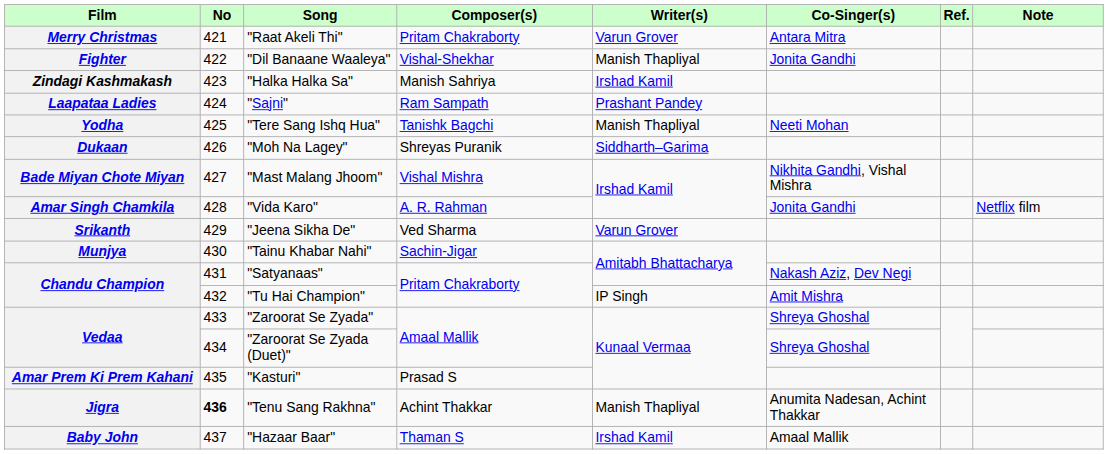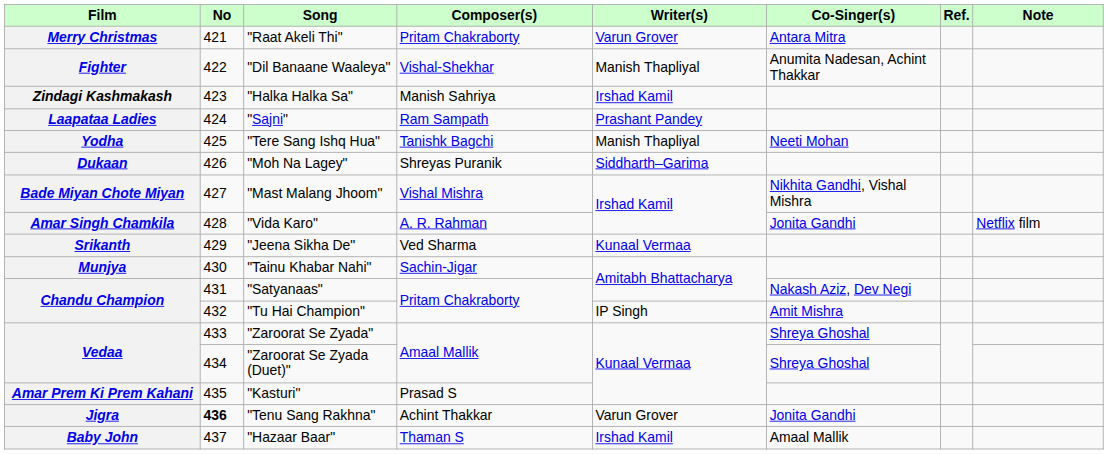 <table class="wikitable plainrowheaders" style="width:100%;" textcolor:#000;">
 <tr style="background:#cfc; text-align:center;">
 <td scope="col" style="width:18%;"><strong>Film</strong></td>
 <td scope="col" style="width:4%;"><strong>No</strong></td>
 <td scope="col" style="width:14%;"><strong>Song</strong></td>
 <td scope="col" style="width:18%;"><strong>Composer(s)</strong></td>
 <td scope="col" style="width:16%;"><strong>Writer(s)</strong></td>
 <td scope="col" style="width:16%;"><strong>Co-Singer(s)</strong></td>
 <td scope="col" style="width:2%;"><strong>Ref.</strong></td>
 <td scope="col" style="width:12%;"><strong>Note</strong></td>
 </tr>
 <tr>
 <th scope="row"><em><a href='#'>Merry Christmas</a></em></th>
 <td>421</td>
 <td>"Raat Akeli Thi"</td>
 <td><a href='#'>Pritam Chakraborty</a></td>
 <td><a href='#'>Varun Grover</a></td>
 <td><a href='#'>Antara Mitra</a></td>
 <td></td>
 <td></td>
 </tr>
 <tr>
 <th scope="row"><em><a href='#'>Fighter</a></em></th>
 <td>422</td>
 <td>"Dil Banaane Waaleya"</td>
 <td><a href='#'>Vishal-Shekhar</a></td>
 <td>Manish Thapliyal</td>
-<td><a href='#'>Jonita Gandhi</a></td>
+<td>Anumita Nadesan, Achint Thakkar</td>
 <td></td>
 <td></td>
 </tr>
 <tr>
 <th scope="row"><em>Zindagi Kashmakash</em></th>
 <td>423</td>
 <td>"Halka Halka Sa"</td>
 <td>Manish Sahriya</td>
 <td><a href='#'>Irshad Kamil</a></td>
 <td></td>
 <td></td>
 <td></td>
 </tr>
 <tr>
 <th scope="row"><em><a href='#'>Laapataa Ladies</a></em></th>
 <td>424</td>
 <td>"<a href='#'>Sajni</a>"</td>
 <td><a href='#'>Ram Sampath</a></td>
 <td><a href='#'>Prashant Pandey</a></td>
 <td></td>
 <td></td>
 <td></td>
 </tr>
 <tr>
 <th scope="row"><a href='#'><em>Yodha</em></a></th>
 <td>425</td>
 <td>"Tere Sang Ishq Hua"</td>
 <td><a href='#'>Tanishk Bagchi</a></td>
 <td>Manish Thapliyal</td>
 <td><a href='#'>Neeti Mohan</a></td>
 <td></td>
 <td></td>
 </tr>
 <tr>
 <th scope="row"><em><a href='#'>Dukaan</a></em></th>
 <td>426</td>
 <td>"Moh Na Lagey"</td>
 <td>Shreyas Puranik</td>
 <td><a href='#'>Siddharth–Garima</a></td>
 <td></td>
 <td></td>
 <td></td>
 </tr>
 <tr>
 <th scope="row"><em><a href='#'>Bade Miyan Chote Miyan</a></em></th>
 <td>427</td>
 <td>"Mast Malang Jhoom"</td>
 <td><a href='#'>Vishal Mishra</a></td>
 <td rowspan="2"><a href='#'>Irshad Kamil</a></td>
 <td><a href='#'>Nikhita Gandhi</a>, Vishal Mishra</td>
 <td></td>
 <td></td>
 </tr>
 <tr>
 <th scope="row"><em><a href='#'>Amar Singh Chamkila</a></em></th>
 <td>428</td>
 <td>"Vida Karo"</td>
 <td><a href='#'>A. R. Rahman</a></td>
 <td><a href='#'>Jonita Gandhi</a></td>
 <td></td>
 <td><a href='#'>Netflix</a> film</td>
 </tr>
 <tr>
 <th scope="row"><em><a href='#'>Srikanth</a></em></th>
 <td>429</td>
 <td>"Jeena Sikha De"</td>
 <td>Ved Sharma</td>
-<td><a href='#'>Varun Grover</a></td>
+<td><a href='#'>Kunaal Vermaa</a></td>
 <td></td>
 <td></td>
 <td></td>
 </tr>
 <tr>
 <th scope="row"><em><a href='#'>Munjya</a></em></th>
 <td>430</td>
 <td>"Tainu Khabar Nahi"</td>
 <td><a href='#'>Sachin-Jigar</a></td>
 <td rowspan=2><a href='#'>Amitabh Bhattacharya</a></td>
 <td></td>
 <td></td>
 <td></td>
 </tr>
 <tr>
 <th scope="row" rowspan=2><em><a href='#'>Chandu Champion</a></em></th>
 <td>431</td>
 <td>"Satyanaas"</td>
 <td rowspan=2><a href='#'>Pritam Chakraborty</a></td>
 <td><a href='#'>Nakash Aziz</a>, <a href='#'>Dev Negi</a></td>
 <td></td>
 <td></td>
 </tr>
 <tr>
 <td>432</td>
 <td>"Tu Hai Champion"</td>
 <td>IP Singh</td>
 <td><a href='#'>Amit Mishra</a></td>
 <td></td>
 <td></td>
 </tr>
 <tr>
 <th scope="row" rowspan=2><em><a href='#'>Vedaa</a></em></th>
 <td>433</td>
 <td>"Zaroorat Se Zyada"</td>
 <td rowspan=2><a href='#'>Amaal Mallik</a></td>
 <td rowspan="3"><a href='#'>Kunaal Vermaa</a></td>
 <td><a href='#'>Shreya Ghoshal</a></td>
 <td rowspan="2"></td>
 <td></td>
 </tr>
 <tr>
 <td>434</td>
 <td>"Zaroorat Se Zyada (Duet)"</td>
 <td><a href='#'>Shreya Ghoshal</a></td>
 <td></td>
 </tr>
 <tr>
 <th scope="row"><em><a href='#'>Amar Prem Ki Prem Kahani</a></em></th>
 <td>435</td>
 <td>"Kasturi"</td>
 <td>Prasad S</td>
 <td></td>
 <td></td>
 <td></td>
 </tr>
 <tr>
 <th scope="row"><em><a href='#'>Jigra</a></em></th>
 <td><strong>436</strong></td>
 <td>"Tenu Sang Rakhna"</td>
 <td>Achint Thakkar</td>
-<td>Manish Thapliyal</td>
-<td>Anumita Nadesan, Achint Thakkar</td>
+<td>Varun Grover</td>
+<td><a href='#'>Jonita Gandhi</a></td>
 <td></td>
 <td></td>
 </tr>
 <tr>
 <th scope="row"><em><a href='#'>Baby John</a></em></th>
 <td>437</td>
 <td>"Hazaar Baar"</td>
 <td><a href='#'>Thaman S</a></td>
 <td><a href='#'>Irshad Kamil</a></td>
 <td>Amaal Mallik</td>
 <td></td>
 <td></td>
 </tr>
 </table>
